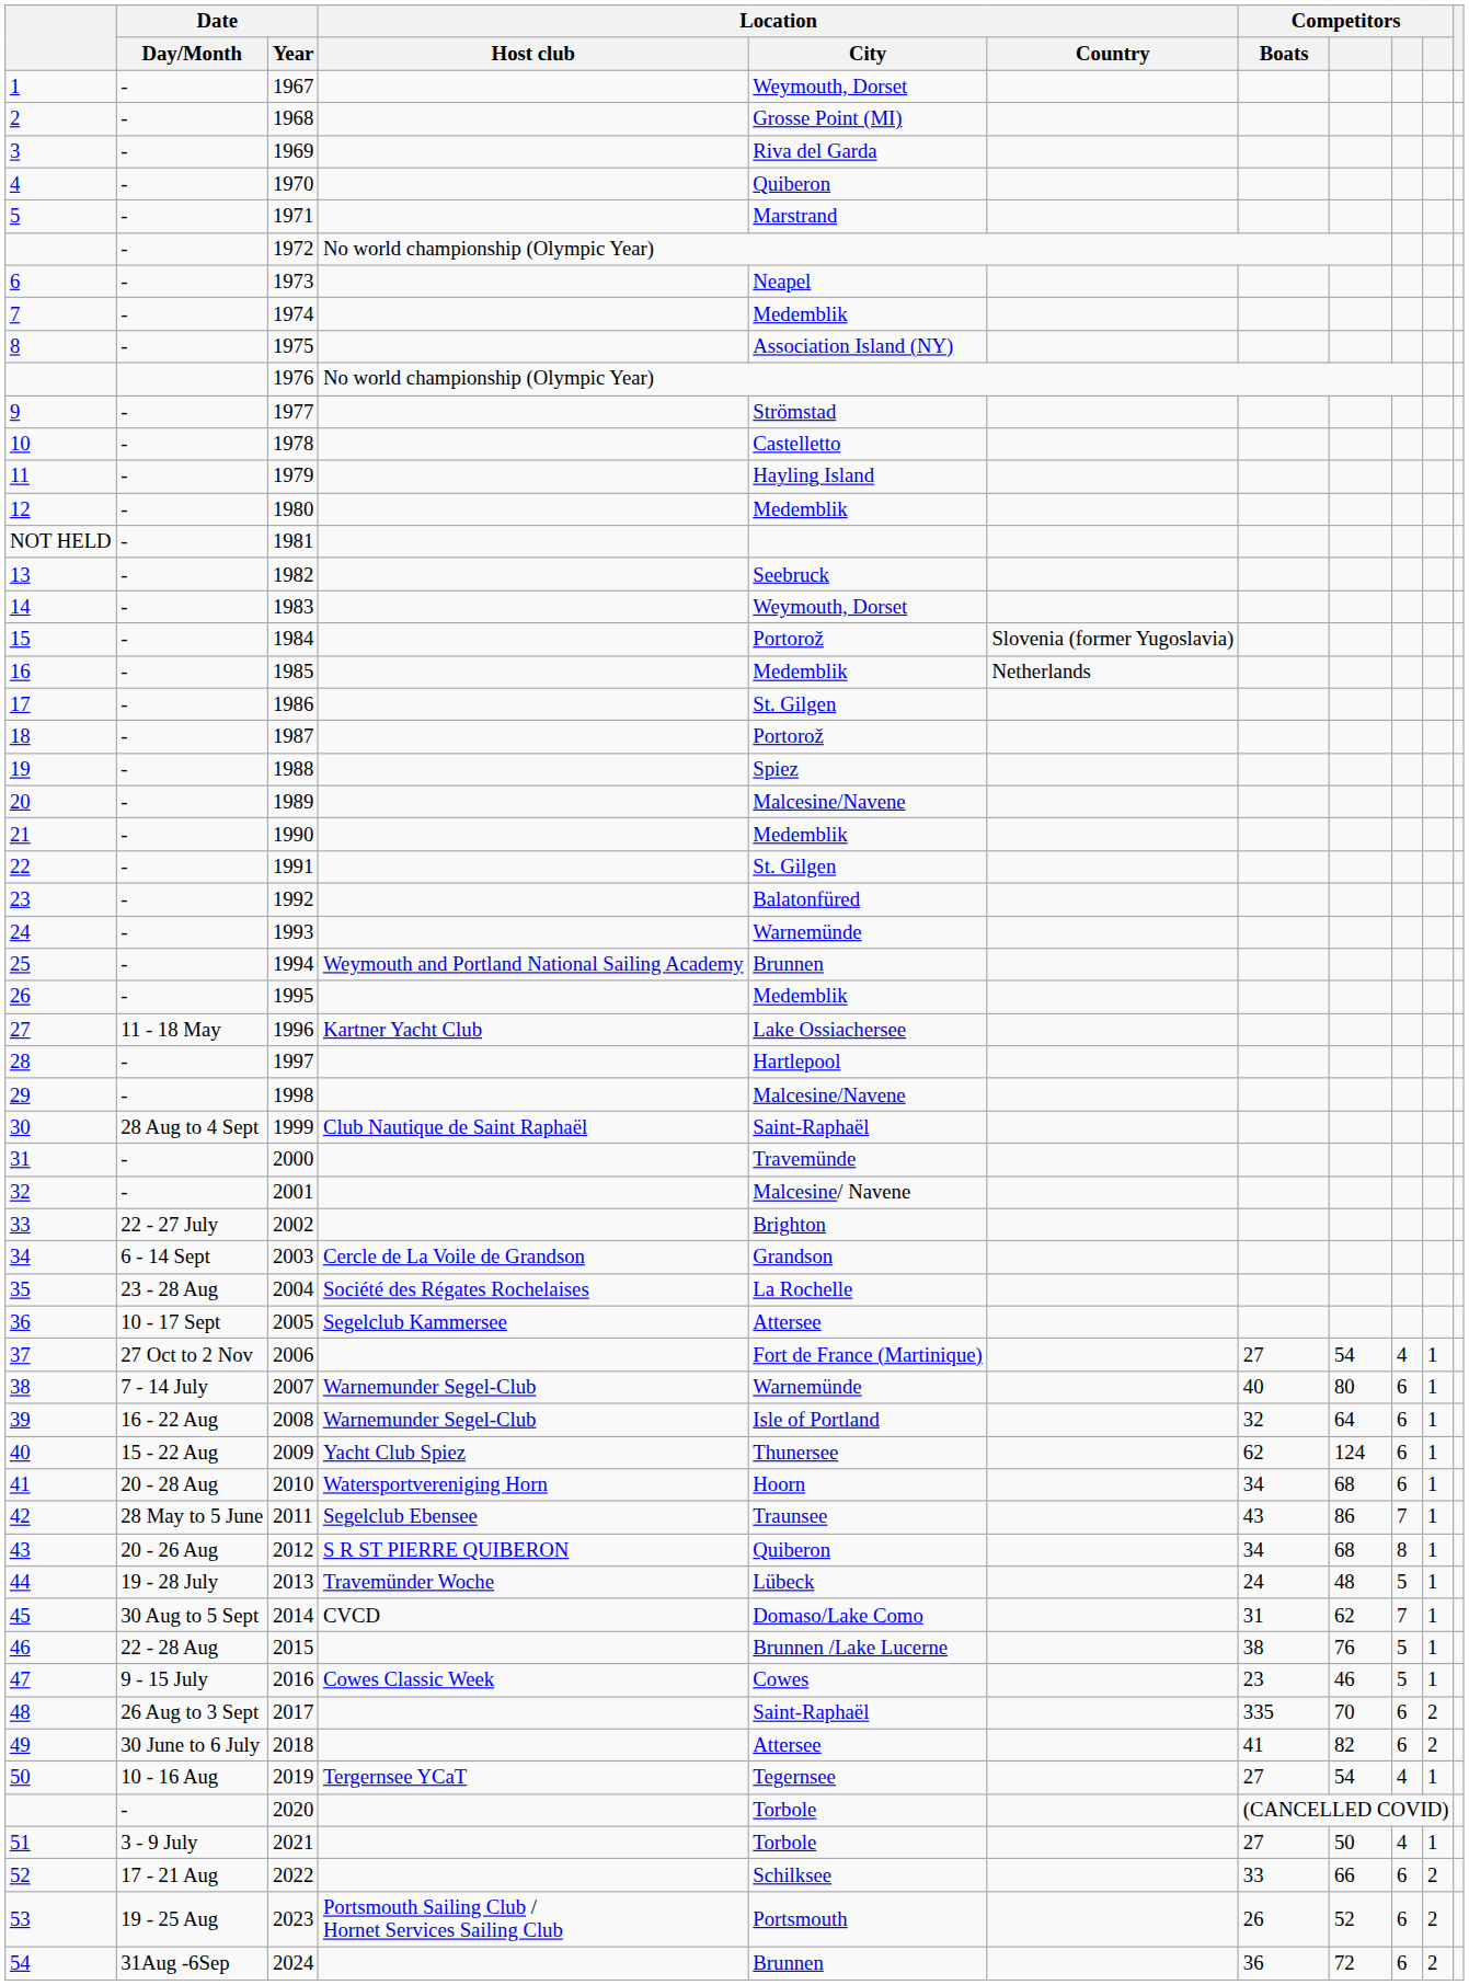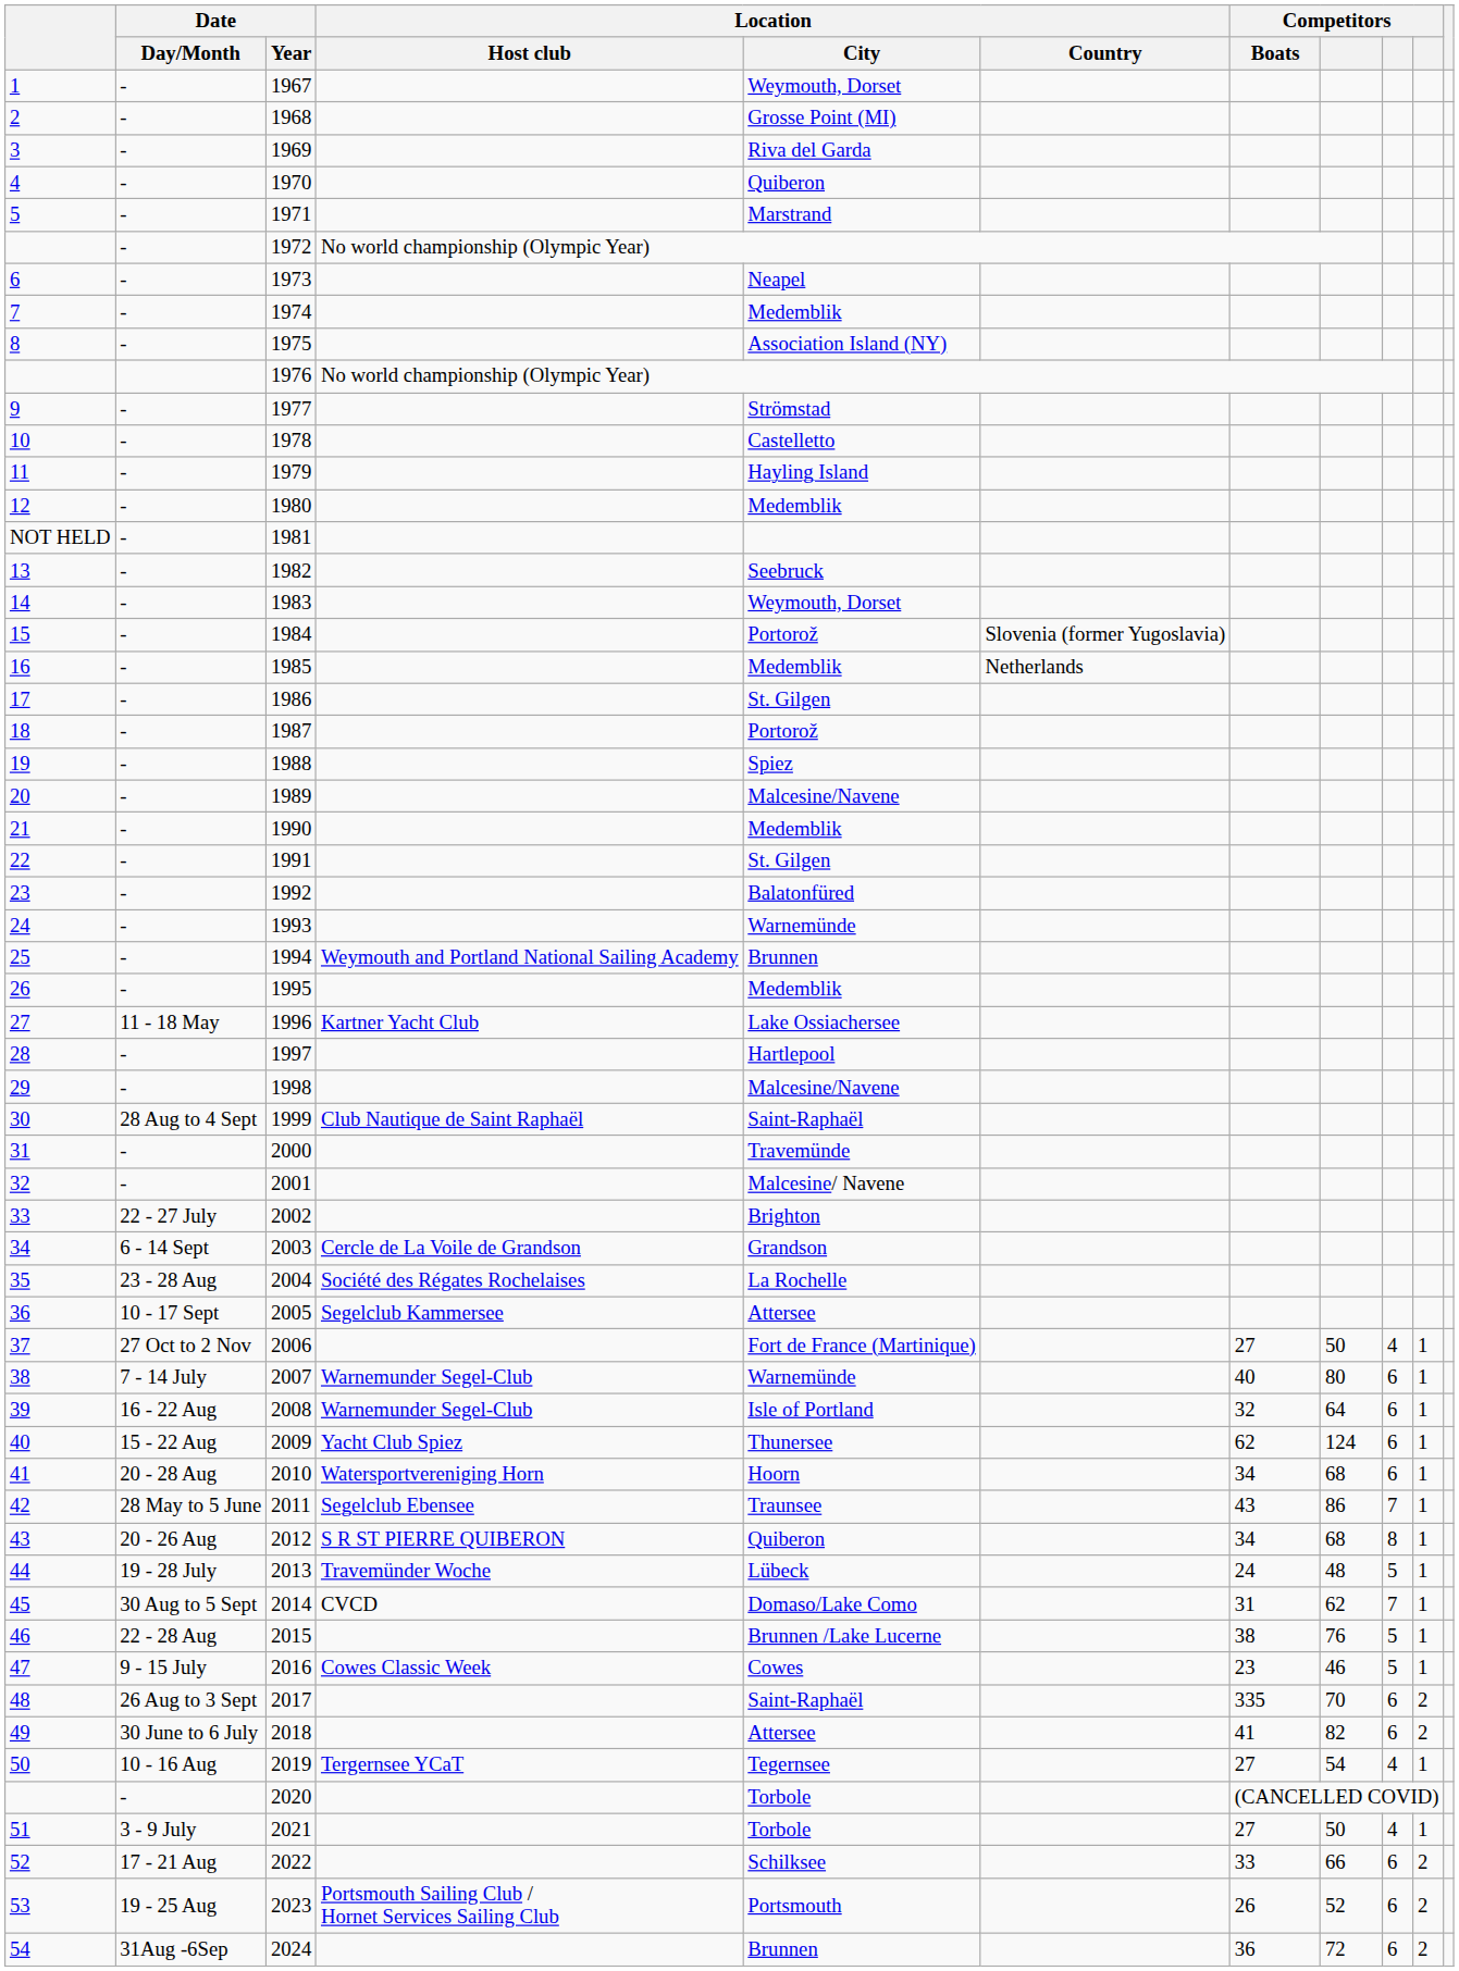 <table class="wikitable sortable">
 <tr>
 <th rowspan=2></th>
 <th colspan=2>Date</th>
 <th colspan=3>Location</th>
 <th colspan=4>Competitors</th>
 <th rowspan=2></th>
 </tr>
 <tr>
 <th>Day/Month</th>
 <th>Year</th>
 <th>Host club</th>
 <th>City</th>
 <th>Country</th>
 <th>Boats</th>
 <th></th>
 <th></th>
 <th></th>
 </tr>
 <tr>
 <td><a href='#'>1</a></td>
 <td>-</td>
 <td>1967</td>
 <td></td>
 <td><a href='#'>Weymouth, Dorset</a></td>
 <td></td>
 <td></td>
 <td></td>
 <td></td>
 <td></td>
 <td></td>
 </tr>
 <tr>
 <td><a href='#'>2</a></td>
 <td>-</td>
 <td>1968</td>
 <td></td>
 <td><a href='#'>Grosse Point (MI)</a></td>
 <td></td>
 <td></td>
 <td></td>
 <td></td>
 <td></td>
 <td></td>
 </tr>
 <tr>
 <td><a href='#'>3</a></td>
 <td>-</td>
 <td>1969</td>
 <td></td>
 <td><a href='#'>Riva del Garda</a></td>
 <td></td>
 <td></td>
 <td></td>
 <td></td>
 <td></td>
 <td></td>
 </tr>
 <tr>
 <td><a href='#'>4</a></td>
 <td>-</td>
 <td>1970</td>
 <td></td>
 <td><a href='#'>Quiberon</a></td>
 <td></td>
 <td></td>
 <td></td>
 <td></td>
 <td></td>
 <td></td>
 </tr>
 <tr>
 <td><a href='#'>5</a></td>
 <td>-</td>
 <td>1971</td>
 <td></td>
 <td><a href='#'>Marstrand</a></td>
 <td></td>
 <td></td>
 <td></td>
 <td></td>
 <td></td>
 <td></td>
 </tr>
 <tr>
 <td></td>
 <td>-</td>
 <td>1972</td>
 <td colspan=5>No world championship (Olympic Year)</td>
 <td></td>
 <td></td>
 </tr>
 <tr>
 <td><a href='#'>6</a></td>
 <td>-</td>
 <td>1973</td>
 <td></td>
 <td><a href='#'>Neapel</a></td>
 <td></td>
 <td></td>
 <td></td>
 <td></td>
 <td></td>
 <td></td>
 </tr>
 <tr>
 <td><a href='#'>7</a></td>
 <td>-</td>
 <td>1974</td>
 <td></td>
 <td><a href='#'>Medemblik</a></td>
 <td></td>
 <td></td>
 <td></td>
 <td></td>
 <td></td>
 <td></td>
 </tr>
 <tr>
 <td><a href='#'>8</a></td>
 <td>-</td>
 <td>1975</td>
 <td></td>
 <td><a href='#'>Association Island (NY)</a></td>
 <td></td>
 <td></td>
 <td></td>
 <td></td>
 <td></td>
 <td></td>
 </tr>
 <tr>
 <td></td>
 <td></td>
 <td>1976</td>
 <td colspan=6>No world championship (Olympic Year)</td>
 <td></td>
 </tr>
 <tr>
 <td><a href='#'>9</a></td>
 <td>-</td>
 <td>1977</td>
 <td></td>
 <td><a href='#'>Strömstad</a></td>
 <td></td>
 <td></td>
 <td></td>
 <td></td>
 <td></td>
 <td></td>
 </tr>
 <tr>
 <td><a href='#'>10</a></td>
 <td>-</td>
 <td>1978</td>
 <td></td>
 <td><a href='#'>Castelletto</a></td>
 <td></td>
 <td></td>
 <td></td>
 <td></td>
 <td></td>
 <td></td>
 </tr>
 <tr>
 <td><a href='#'>11</a></td>
 <td>-</td>
 <td>1979</td>
 <td></td>
 <td><a href='#'>Hayling Island</a></td>
 <td></td>
 <td></td>
 <td></td>
 <td></td>
 <td></td>
 <td></td>
 </tr>
 <tr>
 <td><a href='#'>12</a></td>
 <td>-</td>
 <td>1980</td>
 <td></td>
 <td><a href='#'>Medemblik</a></td>
 <td></td>
 <td></td>
 <td></td>
 <td></td>
 <td></td>
 <td></td>
 </tr>
 <tr>
 <td>NOT HELD</td>
 <td>-</td>
 <td>1981</td>
 <td></td>
 <td></td>
 <td></td>
 <td></td>
 <td></td>
 <td></td>
 <td></td>
 </tr>
 <tr>
 <td><a href='#'>13</a></td>
 <td>-</td>
 <td>1982</td>
 <td></td>
 <td><a href='#'>Seebruck</a></td>
 <td></td>
 <td></td>
 <td></td>
 <td></td>
 <td></td>
 <td></td>
 </tr>
 <tr>
 <td><a href='#'>14</a></td>
 <td>-</td>
 <td>1983</td>
 <td></td>
 <td><a href='#'>Weymouth, Dorset</a></td>
 <td></td>
 <td></td>
 <td></td>
 <td></td>
 <td></td>
 <td></td>
 </tr>
 <tr>
 <td><a href='#'>15</a></td>
 <td>-</td>
 <td>1984</td>
 <td></td>
 <td><a href='#'>Portorož</a></td>
 <td>Slovenia (former Yugoslavia)</td>
 <td></td>
 <td></td>
 <td></td>
 <td></td>
 <td></td>
 </tr>
 <tr>
 <td><a href='#'>16</a></td>
 <td>-</td>
 <td>1985</td>
 <td></td>
 <td><a href='#'>Medemblik</a></td>
 <td>Netherlands</td>
 <td></td>
 <td></td>
 <td></td>
 <td></td>
 <td></td>
 </tr>
 <tr>
 <td><a href='#'>17</a></td>
 <td>-</td>
 <td>1986</td>
 <td></td>
 <td><a href='#'>St. Gilgen</a></td>
 <td></td>
 <td></td>
 <td></td>
 <td></td>
 <td></td>
 <td></td>
 </tr>
 <tr>
 <td><a href='#'>18</a></td>
 <td>-</td>
 <td>1987</td>
 <td></td>
 <td><a href='#'>Portorož</a></td>
 <td></td>
 <td></td>
 <td></td>
 <td></td>
 <td></td>
 <td></td>
 </tr>
 <tr>
 <td><a href='#'>19</a></td>
 <td>-</td>
 <td>1988</td>
 <td></td>
 <td><a href='#'>Spiez</a></td>
 <td></td>
 <td></td>
 <td></td>
 <td></td>
 <td></td>
 <td></td>
 </tr>
 <tr>
 <td><a href='#'>20</a></td>
 <td>-</td>
 <td>1989</td>
 <td></td>
 <td><a href='#'>Malcesine/Navene</a></td>
 <td></td>
 <td></td>
 <td></td>
 <td></td>
 <td></td>
 <td></td>
 </tr>
 <tr>
 <td><a href='#'>21</a></td>
 <td>-</td>
 <td>1990</td>
 <td></td>
 <td><a href='#'>Medemblik</a></td>
 <td></td>
 <td></td>
 <td></td>
 <td></td>
 <td></td>
 <td></td>
 </tr>
 <tr>
 <td><a href='#'>22</a></td>
 <td>-</td>
 <td>1991</td>
 <td></td>
 <td><a href='#'>St. Gilgen</a></td>
 <td></td>
 <td></td>
 <td></td>
 <td></td>
 <td></td>
 <td></td>
 </tr>
 <tr>
 <td><a href='#'>23</a></td>
 <td>-</td>
 <td>1992</td>
 <td></td>
 <td><a href='#'>Balatonfüred</a></td>
 <td></td>
 <td></td>
 <td></td>
 <td></td>
 <td></td>
 <td></td>
 </tr>
 <tr>
 <td><a href='#'>24</a></td>
 <td>-</td>
 <td>1993</td>
 <td></td>
 <td><a href='#'>Warnemünde</a></td>
 <td></td>
 <td></td>
 <td></td>
 <td></td>
 <td></td>
 <td></td>
 </tr>
 <tr>
 <td><a href='#'>25</a></td>
 <td>-</td>
 <td>1994</td>
 <td><a href='#'>Weymouth and Portland National Sailing Academy</a></td>
 <td><a href='#'>Brunnen</a></td>
 <td></td>
 <td></td>
 <td></td>
 <td></td>
 <td></td>
 <td></td>
 </tr>
 <tr>
 <td><a href='#'>26</a></td>
 <td>-</td>
 <td>1995</td>
 <td></td>
 <td><a href='#'>Medemblik</a></td>
 <td></td>
 <td></td>
 <td></td>
 <td></td>
 <td></td>
 <td></td>
 </tr>
 <tr>
 <td><a href='#'>27</a></td>
 <td>11 - 18 May</td>
 <td>1996</td>
 <td><a href='#'>Kartner Yacht Club</a></td>
 <td><a href='#'>Lake Ossiachersee</a></td>
 <td></td>
 <td></td>
 <td></td>
 <td></td>
 <td></td>
 <td></td>
 </tr>
 <tr>
 <td><a href='#'>28</a></td>
 <td>-</td>
 <td>1997</td>
 <td></td>
 <td><a href='#'>Hartlepool</a></td>
 <td></td>
 <td></td>
 <td></td>
 <td></td>
 <td></td>
 <td></td>
 </tr>
 <tr>
 <td><a href='#'>29</a></td>
 <td>-</td>
 <td>1998</td>
 <td></td>
 <td><a href='#'>Malcesine/Navene</a></td>
 <td></td>
 <td></td>
 <td></td>
 <td></td>
 <td></td>
 <td></td>
 </tr>
 <tr>
 <td><a href='#'>30</a></td>
 <td>28 Aug to 4 Sept</td>
 <td>1999</td>
 <td><a href='#'>Club Nautique de Saint Raphaël</a></td>
 <td><a href='#'>Saint-Raphaël</a></td>
 <td></td>
 <td></td>
 <td></td>
 <td></td>
 <td></td>
 <td></td>
 </tr>
 <tr>
 <td><a href='#'>31</a></td>
 <td>-</td>
 <td>2000</td>
 <td></td>
 <td><a href='#'>Travemünde</a></td>
 <td></td>
 <td></td>
 <td></td>
 <td></td>
 <td></td>
 <td></td>
 </tr>
 <tr>
 <td><a href='#'>32</a></td>
 <td>-</td>
 <td>2001</td>
 <td></td>
 <td><a href='#'>Malcesine</a>/ Navene</td>
 <td></td>
 <td></td>
 <td></td>
 <td></td>
 <td></td>
 <td></td>
 </tr>
 <tr>
 <td><a href='#'>33</a></td>
 <td>22 - 27 July</td>
 <td>2002</td>
 <td></td>
 <td><a href='#'>Brighton</a></td>
 <td></td>
 <td></td>
 <td></td>
 <td></td>
 <td></td>
 <td></td>
 </tr>
 <tr>
 <td><a href='#'>34</a></td>
 <td>6 - 14 Sept</td>
 <td>2003</td>
 <td><a href='#'>Cercle de La Voile de Grandson</a></td>
 <td><a href='#'>Grandson</a></td>
 <td></td>
 <td></td>
 <td></td>
 <td></td>
 <td></td>
 <td></td>
 </tr>
 <tr>
 <td><a href='#'>35</a></td>
 <td>23 - 28 Aug</td>
 <td>2004</td>
 <td><a href='#'>Société des Régates Rochelaises</a></td>
 <td><a href='#'>La Rochelle</a></td>
 <td></td>
 <td></td>
 <td></td>
 <td></td>
 <td></td>
 <td></td>
 </tr>
 <tr>
 <td><a href='#'>36</a></td>
 <td>10 - 17 Sept</td>
 <td>2005</td>
 <td><a href='#'>Segelclub Kammersee</a></td>
 <td><a href='#'>Attersee</a></td>
 <td></td>
 <td></td>
 <td></td>
 <td></td>
 <td></td>
 <td></td>
 </tr>
 <tr>
 <td><a href='#'>37</a></td>
 <td>27 Oct to 2 Nov</td>
 <td>2006</td>
 <td></td>
 <td><a href='#'>Fort de France (Martinique)</a></td>
 <td></td>
 <td>27</td>
-<td>54</td>
+<td>50</td>
 <td>4</td>
 <td>1</td>
 <td></td>
 </tr>
 <tr>
 <td><a href='#'>38</a></td>
 <td>7 - 14 July</td>
 <td>2007</td>
 <td><a href='#'>Warnemunder Segel-Club</a></td>
 <td><a href='#'>Warnemünde</a></td>
 <td></td>
 <td>40</td>
 <td>80</td>
 <td>6</td>
 <td>1</td>
 <td></td>
 </tr>
 <tr>
 <td><a href='#'>39</a></td>
 <td>16 - 22 Aug</td>
 <td>2008</td>
 <td><a href='#'>Warnemunder Segel-Club</a></td>
 <td><a href='#'>Isle of Portland</a></td>
 <td></td>
 <td>32</td>
 <td>64</td>
 <td>6</td>
 <td>1</td>
 <td></td>
 </tr>
 <tr>
 <td><a href='#'>40</a></td>
 <td>15 - 22 Aug</td>
 <td>2009</td>
 <td><a href='#'>Yacht Club Spiez</a></td>
 <td><a href='#'>Thunersee</a></td>
 <td></td>
 <td>62</td>
 <td>124</td>
 <td>6</td>
 <td>1</td>
 <td></td>
 </tr>
 <tr>
 <td><a href='#'>41</a></td>
 <td>20 - 28 Aug</td>
 <td>2010</td>
 <td><a href='#'>Watersportvereniging Horn</a></td>
 <td><a href='#'>Hoorn</a></td>
 <td></td>
 <td>34</td>
 <td>68</td>
 <td>6</td>
 <td>1</td>
 <td></td>
 </tr>
 <tr>
 <td><a href='#'>42</a></td>
 <td>28 May to 5 June</td>
 <td>2011</td>
 <td><a href='#'>Segelclub Ebensee</a></td>
 <td><a href='#'>Traunsee</a></td>
 <td></td>
 <td>43</td>
 <td>86</td>
 <td>7</td>
 <td>1</td>
 <td></td>
 </tr>
 <tr>
 <td><a href='#'>43</a></td>
 <td>20 - 26 Aug</td>
 <td>2012</td>
 <td><a href='#'>S R ST PIERRE QUIBERON</a></td>
 <td><a href='#'>Quiberon</a></td>
 <td></td>
 <td>34</td>
 <td>68</td>
 <td>8</td>
 <td>1</td>
 <td></td>
 </tr>
 <tr>
 <td><a href='#'>44</a></td>
 <td>19 - 28 July</td>
 <td>2013</td>
 <td><a href='#'>Travemünder Woche</a></td>
 <td><a href='#'>Lübeck</a></td>
 <td></td>
 <td>24</td>
 <td>48</td>
 <td>5</td>
 <td>1</td>
 <td></td>
 </tr>
 <tr>
 <td><a href='#'>45</a></td>
 <td>30 Aug to 5 Sept</td>
 <td>2014</td>
 <td>CVCD</td>
 <td><a href='#'>Domaso/Lake Como</a></td>
 <td></td>
 <td>31</td>
 <td>62</td>
 <td>7</td>
 <td>1</td>
 <td></td>
 </tr>
 <tr>
 <td><a href='#'>46</a></td>
 <td>22 - 28 Aug</td>
 <td>2015</td>
 <td></td>
 <td><a href='#'>Brunnen /Lake Lucerne</a></td>
 <td></td>
 <td>38</td>
 <td>76</td>
 <td>5</td>
 <td>1</td>
 <td></td>
 </tr>
 <tr>
 <td><a href='#'>47</a></td>
 <td>9 - 15 July</td>
 <td>2016</td>
 <td><a href='#'>Cowes Classic Week</a></td>
 <td><a href='#'>Cowes</a></td>
 <td></td>
 <td>23</td>
 <td>46</td>
 <td>5</td>
 <td>1</td>
 <td></td>
 </tr>
 <tr>
 <td><a href='#'>48</a></td>
 <td>26 Aug to 3 Sept</td>
 <td>2017</td>
 <td></td>
 <td><a href='#'>Saint-Raphaël</a></td>
 <td></td>
 <td>335</td>
 <td>70</td>
 <td>6</td>
 <td>2</td>
 <td></td>
 </tr>
 <tr>
 <td><a href='#'>49</a></td>
 <td>30 June to 6 July</td>
 <td>2018</td>
 <td></td>
 <td><a href='#'>Attersee</a></td>
 <td></td>
 <td>41</td>
 <td>82</td>
 <td>6</td>
 <td>2</td>
 <td></td>
 </tr>
 <tr>
 <td><a href='#'>50</a></td>
 <td>10 - 16 Aug</td>
 <td>2019</td>
 <td><a href='#'>Tergernsee YCaT</a></td>
 <td><a href='#'>Tegernsee</a></td>
 <td></td>
 <td>27</td>
 <td>54</td>
 <td>4</td>
 <td>1</td>
 <td></td>
 </tr>
 <tr>
 <td></td>
 <td>-</td>
 <td>2020</td>
 <td></td>
 <td><a href='#'>Torbole</a></td>
 <td></td>
 <td colspan=4>(CANCELLED COVID)</td>
 <td></td>
 </tr>
 <tr>
 <td><a href='#'>51</a></td>
 <td>3 - 9 July</td>
 <td>2021</td>
 <td></td>
 <td><a href='#'>Torbole</a></td>
 <td></td>
 <td>27</td>
 <td>50</td>
 <td>4</td>
 <td>1</td>
 <td></td>
 </tr>
 <tr>
 <td><a href='#'>52</a></td>
 <td>17 - 21 Aug</td>
 <td>2022</td>
 <td></td>
 <td><a href='#'>Schilksee</a></td>
 <td></td>
 <td>33</td>
 <td>66</td>
 <td>6</td>
 <td>2</td>
 <td></td>
 </tr>
 <tr>
 <td><a href='#'>53</a></td>
 <td>19 - 25 Aug</td>
 <td>2023</td>
 <td><a href='#'>Portsmouth Sailing Club</a> / <br> <a href='#'>Hornet Services Sailing Club</a></td>
 <td><a href='#'>Portsmouth</a></td>
 <td></td>
 <td>26</td>
 <td>52</td>
 <td>6</td>
 <td>2</td>
 <td></td>
 </tr>
 <tr>
 <td><a href='#'>54</a></td>
 <td>31Aug -6Sep</td>
 <td>2024</td>
 <td></td>
 <td><a href='#'>Brunnen</a></td>
 <td></td>
 <td>36</td>
 <td>72</td>
 <td>6</td>
 <td>2</td>
 <td> </td>
 </tr>
 </table>
